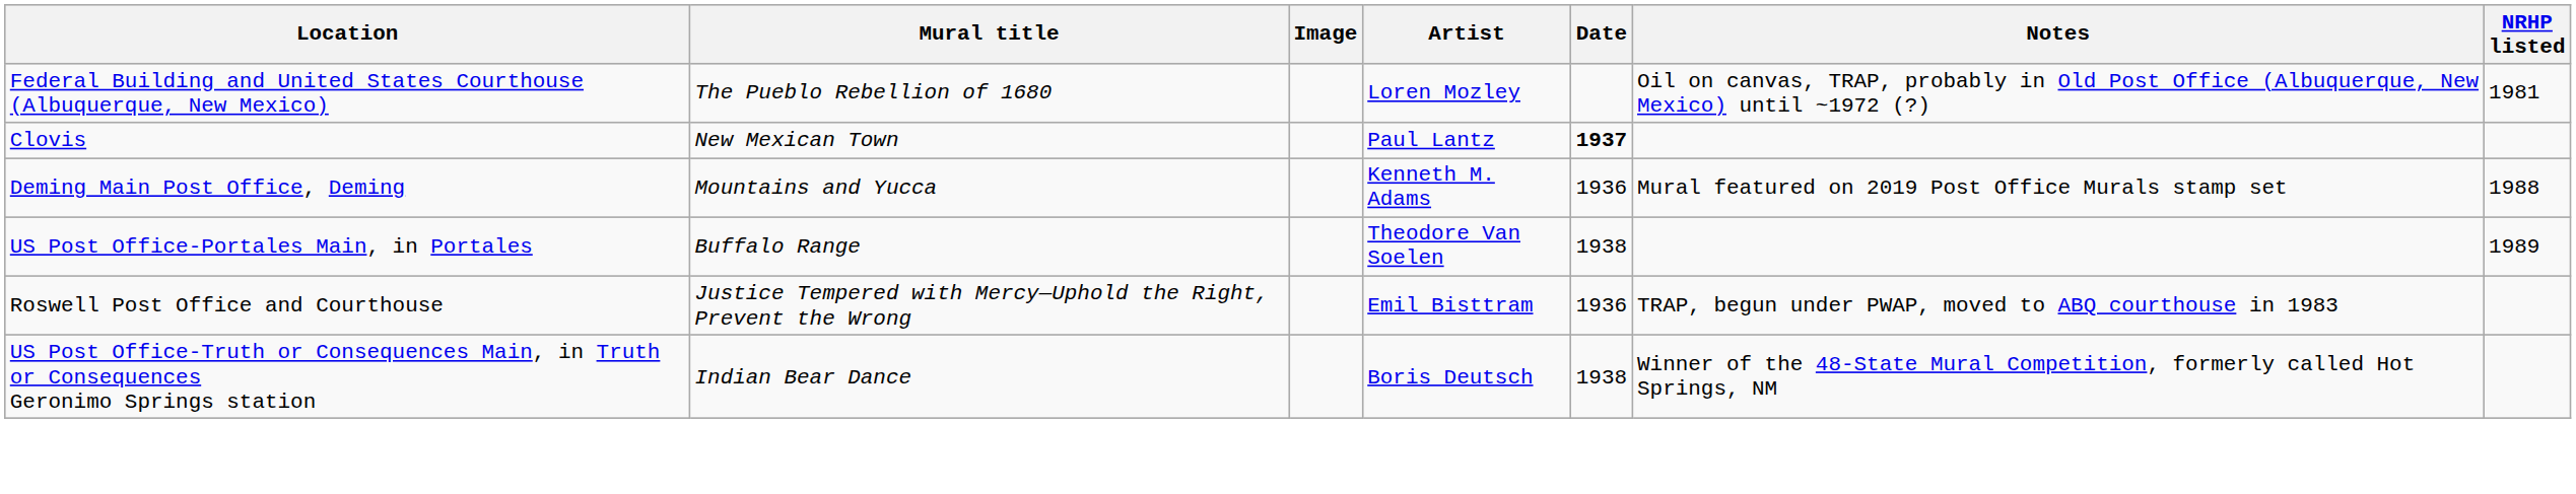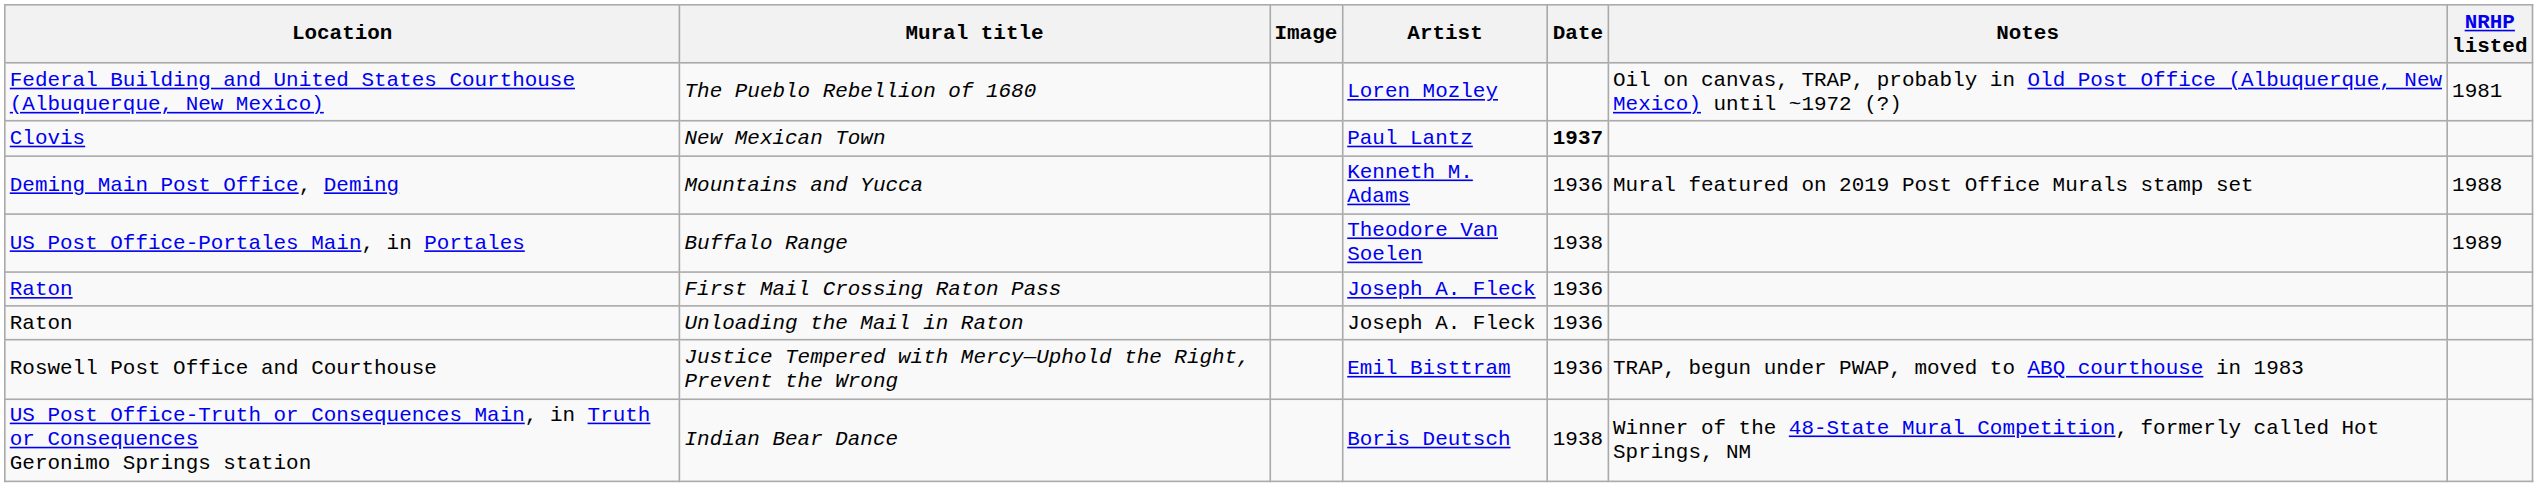 <table class="wikitable sortable">
 <tr>
 <th>Location</th>
 <th>Mural title</th>
 <th>Image</th>
 <th>Artist</th>
 <th>Date</th>
 <th>Notes</th>
 <th><a href='#'>NRHP</a><br>listed</th>
 </tr>
 <tr>
 <td><a href='#'>Federal Building and United States Courthouse (Albuquerque, New Mexico)</a></td>
 <td><em>The Pueblo Rebellion of 1680</em></td>
 <td></td>
 <td><a href='#'>Loren Mozley</a></td>
 <td></td>
 <td>Oil on canvas, TRAP, probably in <a href='#'>Old Post Office (Albuquerque, New Mexico)</a> until ~1972 (?)</td>
 <td>1981</td>
 </tr>
 <tr>
 <td><a href='#'>Clovis</a></td>
 <td><em>New Mexican Town</em></td>
 <td></td>
 <td><a href='#'>Paul Lantz</a></td>
 <td><strong>1937</strong></td>
 <td></td>
 <td></td>
 </tr>
 <tr>
 <td><a href='#'>Deming Main Post Office</a>, <a href='#'>Deming</a></td>
 <td><em>Mountains and Yucca</em></td>
 <td></td>
 <td><a href='#'>Kenneth M. Adams</a></td>
 <td>1936</td>
 <td>Mural featured on 2019 Post Office Murals stamp set</td>
 <td>1988</td>
 </tr>
 <tr>
 <td><a href='#'>US Post Office-Portales Main</a>, in <a href='#'>Portales</a></td>
 <td><em>Buffalo Range</em></td>
 <td></td>
 <td><a href='#'>Theodore Van Soelen</a></td>
 <td>1938</td>
 <td></td>
 <td>1989</td>
 </tr>
 <tr>
+<td><a href='#'>Raton</a></td>
+<td><em>First Mail Crossing Raton Pass</em></td>
+<td></td>
+<td><a href='#'>Joseph A. Fleck</a></td>
+<td>1936</td>
+<td></td>
+<td></td>
+</tr>
+<tr>
+<td>Raton</td>
+<td><em>Unloading the Mail in Raton</em></td>
+<td></td>
+<td>Joseph A. Fleck</td>
+<td>1936</td>
+<td></td>
+<td></td>
+</tr>
+<tr>
 <td>Roswell Post Office and Courthouse</td>
 <td><em>Justice Tempered with Mercy—Uphold the Right, Prevent the Wrong</em></td>
 <td></td>
 <td><a href='#'>Emil Bisttram</a></td>
 <td>1936</td>
 <td>TRAP, begun under PWAP, moved to <a href='#'>ABQ courthouse</a> in 1983</td>
 <td></td>
 </tr>
 <tr>
 <td><a href='#'>US Post Office-Truth or Consequences Main</a>, in <a href='#'>Truth or Consequences</a><br>Geronimo Springs station</td>
 <td><em>Indian Bear Dance</em></td>
 <td></td>
 <td><a href='#'>Boris Deutsch</a></td>
 <td>1938</td>
 <td>Winner of the <a href='#'>48-State Mural Competition</a>, formerly called Hot Springs, NM</td>
 <td></td>
 </tr>
 </table>
